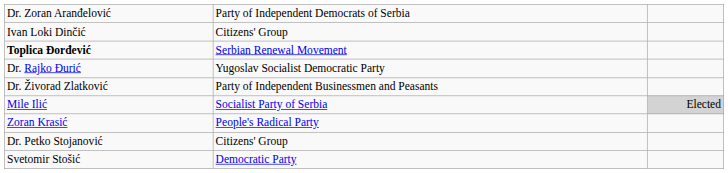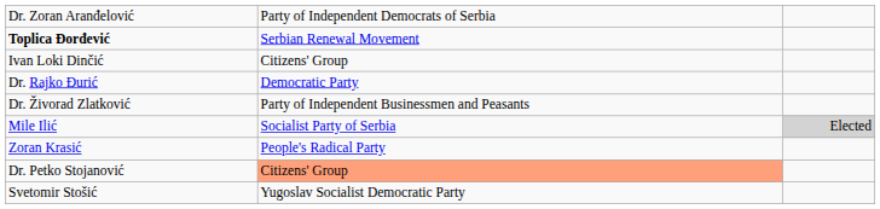 <table style="width:1000px;" class="wikitable">
 <tr>
 <td align="left">Dr. Zoran Aranđelović</td>
 <td align="left">Party of Independent Democrats of Serbia</td>
+<td align="right"></td>
+</tr>
+<tr>
+<td align="left"><strong>Toplica Đorđević</strong></td>
+<td align="left"><a href='#'>Serbian Renewal Movement</a></td>
 <td align="right"></td>
 </tr>
 <tr>
 <td align="left">Ivan Loki Dinčić</td>
 <td align="left">Citizens' Group</td>
 <td align="right"></td>
 </tr>
 <tr>
-<td align="left"><strong>Toplica Đorđević</strong></td>
-<td align="left"><a href='#'>Serbian Renewal Movement</a></td>
-<td align="right"></td>
-</tr>
-<tr>
 <td align="left">Dr. <a href='#'>Rajko Đurić</a></td>
-<td align="left">Yugoslav Socialist Democratic Party</td>
+<td align="left"><a href='#'>Democratic Party</a></td>
 <td align="right"></td>
 </tr>
 <tr>
 <td align="left">Dr. Živorad Zlatković</td>
 <td align="left">Party of Independent Businessmen and Peasants</td>
 <td align="right"></td>
 </tr>
 <tr>
 <td align="left"><a href='#'>Mile Ilić</a></td>
 <td align="left"><a href='#'>Socialist Party of Serbia</a></td>
 <td align="right" style="background: lightgrey;">Elected</td>
 </tr>
 <tr>
 <td align="left"><a href='#'>Zoran Krasić</a></td>
 <td align="left"><a href='#'>People's Radical Party</a></td>
 <td align="right"></td>
 </tr>
 <tr>
 <td align="left">Dr. Petko Stojanović</td>
-<td align="left">Citizens' Group</td>
+<td align="left" style="background: lightsalmon;">Citizens' Group</td>
 <td align="right"></td>
 </tr>
 <tr>
 <td align="left">Svetomir Stošić</td>
-<td align="left"><a href='#'>Democratic Party</a></td>
+<td align="left">Yugoslav Socialist Democratic Party</td>
 <td align="right"></td>
 </tr>
 </table>
